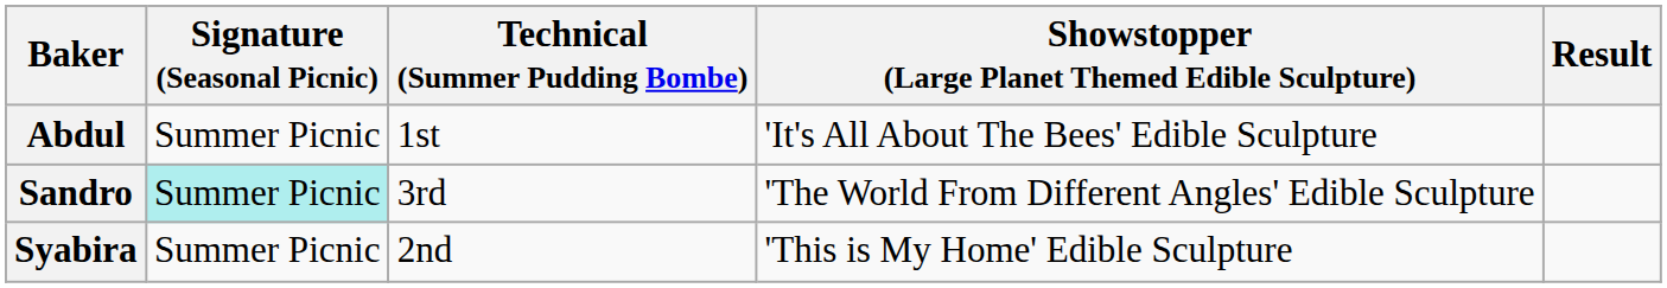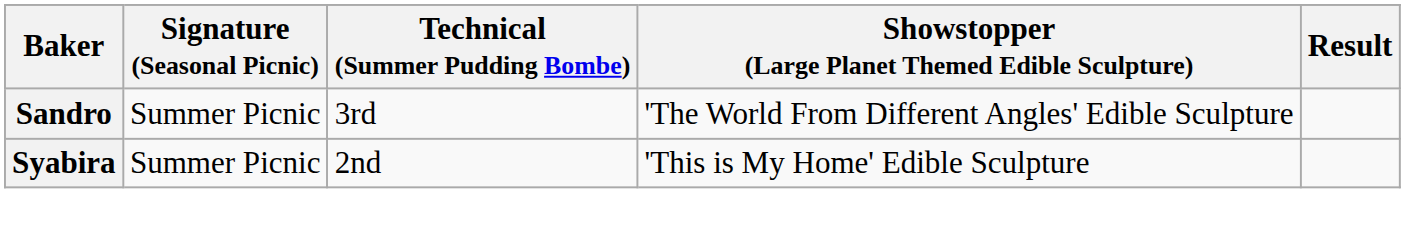 <table class="wikitable sortable col3center sticky-header">
 <tr>
 <th scope="col">Baker</th>
 <th scope="col" class="unsortable">Signature<br><small>(Seasonal Picnic)</small></th>
 <th scope="col">Technical<br><small>(Summer Pudding <a href='#'>Bombe</a>)</small></th>
 <th scope="col" class="unsortable">Showstopper<br><small>(Large Planet Themed Edible Sculpture)</small></th>
 <th scope="col">Result</th>
 </tr>
 <tr>
-<th scope="row">Abdul</th>
+<th scope="row">Sandro</th>
 <td>Summer Picnic</td>
-<td>1st</td>
-<td>'It's All About The Bees' Edible Sculpture</td>
-<td></td>
-</tr>
-<tr>
-<th scope="row">Sandro</th>
-<td style="background: paleturquoise;">Summer Picnic</td>
 <td>3rd</td>
 <td>'The World From Different Angles' Edible Sculpture</td>
 <td></td>
 </tr>
 <tr>
 <th scope="row">Syabira</th>
 <td>Summer Picnic</td>
 <td>2nd</td>
 <td>'This is My Home' Edible Sculpture</td>
 <td></td>
 </tr>
 </table>
